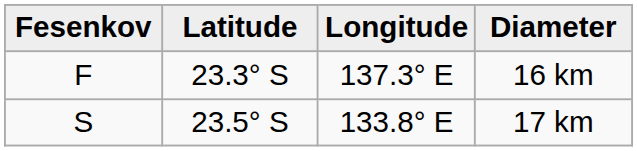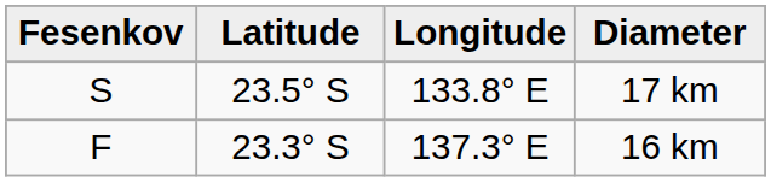 <table class="wikitable">
 <tr>
 <th width="25%" style="background:#eeeeee;">Fesenkov</th>
 <th width="25%" style="background:#eeeeee;">Latitude</th>
 <th width="25%" style="background:#eeeeee;">Longitude</th>
 <th width="25%" style="background:#eeeeee;">Diameter</th>
 </tr>
 <tr>
+<td align="center">S</td>
+<td align="center">23.5° S</td>
+<td align="center">133.8° E</td>
+<td align="center">17 km</td>
+</tr>
+<tr>
 <td align="center">F</td>
 <td align="center">23.3° S</td>
 <td align="center">137.3° E</td>
 <td align="center">16 km</td>
 </tr>
-<tr>
-<td align="center">S</td>
-<td align="center">23.5° S</td>
-<td align="center">133.8° E</td>
-<td align="center">17 km</td>
-</tr>
 </table>
